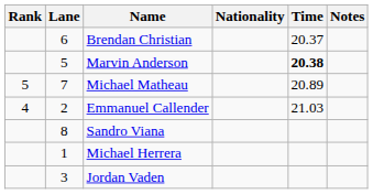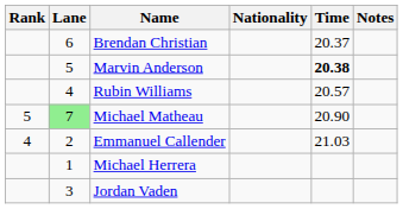 <table class="wikitable sortable" style="text-align:center">
 <tr>
 <th>Rank</th>
 <th>Lane</th>
 <th>Name</th>
 <th>Nationality</th>
 <th>Time</th>
 <th>Notes</th>
 </tr>
 <tr>
 <td></td>
 <td>6</td>
 <td align=left><a href='#'>Brendan Christian</a></td>
 <td align=left></td>
 <td>20.37</td>
 <td></td>
 </tr>
 <tr>
 <td></td>
 <td>5</td>
 <td align=left><a href='#'>Marvin Anderson</a></td>
 <td align=left></td>
 <td><strong>20.38</strong></td>
 <td></td>
 </tr>
 <tr>
+<td></td>
+<td>4</td>
+<td align=left><a href='#'>Rubin Williams</a></td>
+<td align=left></td>
+<td>20.57</td>
+<td></td>
+</tr>
+<tr>
 <td>5</td>
-<td>7</td>
+<td style="background: lightgreen;">7</td>
 <td align=left><a href='#'>Michael Matheau</a></td>
 <td align=left></td>
-<td>20.89</td>
+<td>20.90</td>
 <td></td>
 </tr>
 <tr>
 <td>4</td>
 <td>2</td>
 <td align=left><a href='#'>Emmanuel Callender</a></td>
 <td align=left></td>
 <td>21.03</td>
-<td></td>
-</tr>
-<tr>
-<td></td>
-<td>8</td>
-<td align=left><a href='#'>Sandro Viana</a></td>
-<td align=left></td>
-<td></td>
 <td></td>
 </tr>
 <tr>
 <td></td>
 <td>1</td>
 <td align=left><a href='#'>Michael Herrera</a></td>
 <td align=left></td>
 <td></td>
 <td></td>
 </tr>
 <tr>
 <td></td>
 <td>3</td>
 <td align=left><a href='#'>Jordan Vaden</a></td>
 <td align=left></td>
 <td></td>
 <td></td>
 </tr>
 </table>
